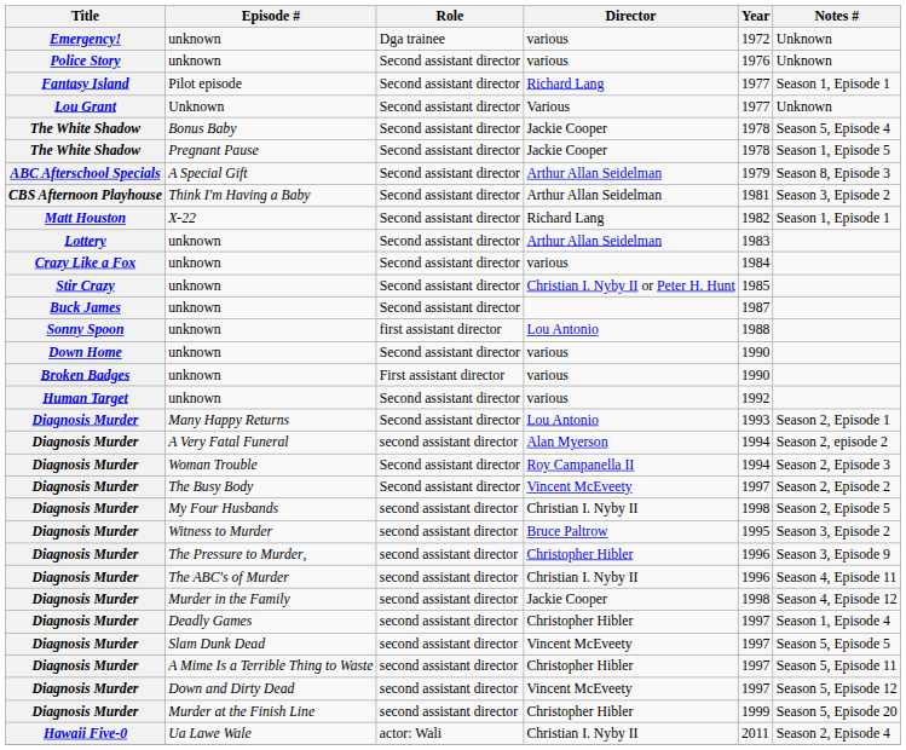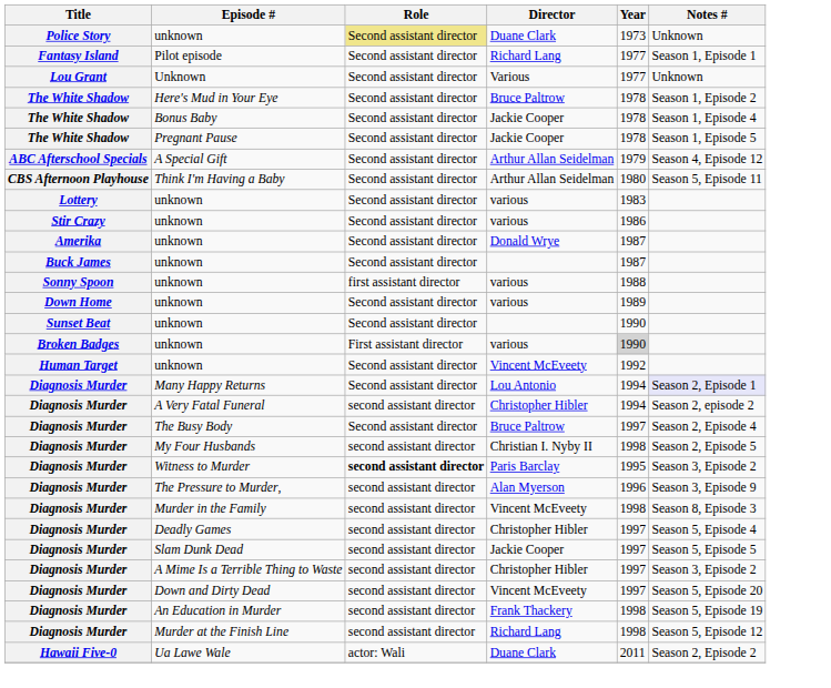 <table class="wikitable plainrowheaders sortable">
 <tr>
 <th scope="col">Title</th>
 <th scope="col" class="unsortable">Episode #</th>
 <th scope="col">Role</th>
 <th scope="col">Director</th>
 <th scope="col">Year</th>
 <th scope="col" class="unsortable">Notes #</th>
 </tr>
 <tr>
-<th scope="row"><em><a href='#'>Emergency!</a></em></th>
-<td>unknown</td>
-<td>Dga trainee</td>
-<td>various</td>
-<td>1972</td>
-<td>Unknown</td>
-</tr>
-<tr>
 <th scope="row"><em><a href='#'>Police Story</a></em></th>
 <td>unknown</td>
-<td>Second assistant director</td>
-<td>various</td>
-<td>1976</td>
+<td style="background: khaki;">Second assistant director</td>
+<td><a href='#'>Duane Clark</a></td>
+<td>1973</td>
 <td>Unknown</td>
 </tr>
 <tr>
 <th scope="row"><em><a href='#'>Fantasy Island</a></em></th>
 <td>Pilot episode</td>
 <td>Second assistant director</td>
 <td><a href='#'>Richard Lang</a></td>
 <td>1977</td>
 <td>Season 1, Episode 1</td>
 </tr>
 <tr>
 <th scope="row"><em><a href='#'>Lou Grant</a></em></th>
 <td>Unknown</td>
 <td>Second assistant director</td>
 <td>Various</td>
 <td>1977</td>
 <td>Unknown</td>
 </tr>
 <tr>
+<th scope="row"><em><a href='#'>The White Shadow</a></em></th>
+<td><em>Here's Mud in Your Eye</em></td>
+<td>Second assistant director</td>
+<td><a href='#'>Bruce Paltrow</a></td>
+<td>1978</td>
+<td>Season 1, Episode 2</td>
+</tr>
+<tr>
 <th scope="row"><em>The White Shadow</em></th>
 <td><em>Bonus Baby </em></td>
 <td>Second assistant director</td>
 <td>Jackie Cooper</td>
 <td>1978</td>
-<td>Season 5, Episode 4</td>
+<td>Season 1, Episode 4</td>
 </tr>
 <tr>
 <th scope="row"><em>The White Shadow</em></th>
 <td><em>Pregnant Pause</em></td>
 <td>Second assistant director</td>
 <td>Jackie Cooper</td>
 <td>1978</td>
 <td>Season 1, Episode 5</td>
 </tr>
 <tr>
 <th scope="row"><em><a href='#'>ABC Afterschool Specials</a></em></th>
 <td><em>A Special Gift</em></td>
 <td>Second assistant director</td>
 <td><a href='#'>Arthur Allan Seidelman</a></td>
 <td>1979</td>
-<td>Season 8, Episode 3</td>
+<td>Season 4, Episode 12</td>
 </tr>
 <tr>
 <th scope="row"><em>CBS Afternoon Playhouse</em></th>
 <td><em> Think I'm Having a Baby</em></td>
 <td>Second assistant director</td>
 <td>Arthur Allan Seidelman</td>
-<td>1981</td>
-<td>Season 3, Episode 2</td>
-</tr>
-<tr>
-<th scope="row"><em><a href='#'>Matt Houston</a></em></th>
-<td><em>X-22</em></td>
-<td>Second assistant director</td>
-<td>Richard Lang</td>
-<td>1982</td>
-<td>Season 1, Episode 1</td>
+<td>1980</td>
+<td>Season 5, Episode 11</td>
 </tr>
 <tr>
 <th scope="row"><em><a href='#'>Lottery</a></em></th>
 <td>unknown</td>
 <td>Second assistant director</td>
-<td><a href='#'>Arthur Allan Seidelman</a></td>
+<td>various</td>
 <td>1983</td>
-<td></td>
-</tr>
-<tr>
-<th scope="row"><em><a href='#'>Crazy Like a Fox</a></em></th>
-<td>unknown</td>
-<td>Second assistant director</td>
-<td>various</td>
-<td>1984</td>
 <td></td>
 </tr>
 <tr>
 <th scope="row"><em><a href='#'>Stir Crazy</a></em></th>
 <td>unknown</td>
 <td>Second assistant director</td>
-<td><a href='#'>Christian I. Nyby II</a> or <a href='#'>Peter H. Hunt</a></td>
-<td>1985</td>
+<td>various</td>
+<td>1986</td>
+<td></td>
+</tr>
+<tr>
+<th scope="row"><em><a href='#'>Amerika</a></em></th>
+<td>unknown</td>
+<td>Second assistant director</td>
+<td><a href='#'>Donald Wrye</a></td>
+<td>1987</td>
 <td></td>
 </tr>
 <tr>
 <th scope="row"><em><a href='#'>Buck James</a></em></th>
 <td>unknown</td>
 <td>Second assistant director</td>
 <td></td>
 <td>1987</td>
 <td></td>
 </tr>
 <tr>
 <th scope="row"><em><a href='#'>Sonny Spoon</a></em></th>
 <td>unknown</td>
 <td>first assistant director</td>
-<td><a href='#'>Lou Antonio</a></td>
+<td>various</td>
 <td>1988</td>
 <td></td>
 </tr>
 <tr>
 <th scope="row"><em><a href='#'>Down Home</a></em></th>
 <td>unknown</td>
 <td>Second assistant director</td>
 <td>various</td>
+<td>1989</td>
+<td></td>
+</tr>
+<tr>
+<th scope="row"><em><a href='#'>Sunset Beat</a></em></th>
+<td>unknown</td>
+<td>Second assistant director</td>
+<td></td>
 <td>1990</td>
 <td></td>
 </tr>
 <tr>
 <th scope="row"><em><a href='#'>Broken Badges</a></em></th>
 <td>unknown</td>
 <td>First assistant director</td>
 <td>various</td>
-<td>1990</td>
+<td style="background: lightgrey;">1990</td>
 <td></td>
 </tr>
 <tr>
 <th scope="row"><em><a href='#'>Human Target</a></em></th>
 <td>unknown</td>
 <td>Second assistant director</td>
-<td>various</td>
+<td><a href='#'>Vincent McEveety</a></td>
 <td>1992</td>
 <td></td>
 </tr>
 <tr>
 <th scope="row"><em><a href='#'>Diagnosis Murder</a></em></th>
 <td><em>Many Happy Returns </em></td>
 <td>Second assistant director</td>
 <td><a href='#'>Lou Antonio</a></td>
-<td>1993</td>
-<td>Season 2, Episode 1</td>
+<td>1994</td>
+<td style="background: lavender;">Season 2, Episode 1</td>
 </tr>
 <tr>
 <th scope="row"><em>Diagnosis Murder</em></th>
 <td><em>A Very Fatal Funeral</em></td>
 <td>second assistant director</td>
-<td><a href='#'>Alan Myerson</a></td>
+<td><a href='#'>Christopher Hibler</a></td>
 <td>1994</td>
 <td>Season 2, episode 2</td>
 </tr>
 <tr>
 <th scope="row"><em>Diagnosis Murder</em></th>
-<td><em>Woman Trouble</em></td>
-<td>Second assistant director</td>
-<td><a href='#'>Roy Campanella II</a></td>
-<td>1994</td>
-<td>Season 2, Episode 3</td>
-</tr>
-<tr>
-<th scope="row"><em>Diagnosis Murder</em></th>
 <td><em>The Busy Body</em></td>
 <td>Second assistant director</td>
-<td><a href='#'>Vincent McEveety</a></td>
+<td><a href='#'>Bruce Paltrow</a></td>
 <td>1997</td>
-<td>Season 2, Episode 2</td>
+<td>Season 2, Episode 4</td>
 </tr>
 <tr>
 <th scope="row"><em>Diagnosis Murder</em></th>
 <td><em>My Four Husbands </em></td>
 <td>second assistant director</td>
 <td>Christian I. Nyby II</td>
 <td>1998</td>
 <td>Season 2, Episode 5</td>
 </tr>
 <tr>
 <th scope="row"><em>Diagnosis Murder</em></th>
 <td><em>Witness to Murder</em></td>
-<td>second assistant director</td>
-<td><a href='#'>Bruce Paltrow</a></td>
+<td><strong>second assistant director</strong></td>
+<td><a href='#'>Paris Barclay</a></td>
 <td>1995</td>
 <td>Season 3, Episode 2</td>
 </tr>
 <tr>
 <th scope="row"><em>Diagnosis Murder</em></th>
 <td><em>The Pressure to Murder</em>,</td>
 <td>second assistant director</td>
-<td><a href='#'>Christopher Hibler</a></td>
+<td><a href='#'>Alan Myerson</a></td>
 <td>1996</td>
 <td>Season 3, Episode 9</td>
 </tr>
 <tr>
 <th scope="row"><em>Diagnosis Murder</em></th>
-<td><em>The ABC's of Murder</em></td>
-<td>second assistant director</td>
-<td>Christian I. Nyby II</td>
-<td>1996</td>
-<td>Season 4, Episode 11</td>
-</tr>
-<tr>
-<th scope="row"><em>Diagnosis Murder</em></th>
 <td><em>Murder in the Family</em></td>
 <td>second assistant director</td>
-<td>Jackie Cooper</td>
+<td>Vincent McEveety</td>
 <td>1998</td>
-<td>Season 4, Episode 12</td>
+<td>Season 8, Episode 3</td>
 </tr>
 <tr>
 <th scope="row"><em>Diagnosis Murder</em></th>
 <td><em>Deadly Games</em></td>
 <td>second assistant director</td>
 <td>Christopher Hibler</td>
 <td>1997</td>
-<td>Season 1, Episode 4</td>
+<td>Season 5, Episode 4</td>
 </tr>
 <tr>
 <th scope="row"><em>Diagnosis Murder</em></th>
 <td><em>Slam Dunk Dead</em></td>
 <td>second assistant director</td>
-<td>Vincent McEveety</td>
+<td>Jackie Cooper</td>
 <td>1997</td>
 <td>Season 5, Episode 5</td>
 </tr>
 <tr>
 <th scope="row"><em>Diagnosis Murder</em></th>
 <td><em>A Mime Is a Terrible Thing to Waste</em></td>
 <td>second assistant director</td>
 <td>Christopher Hibler</td>
 <td>1997</td>
-<td>Season 5, Episode 11</td>
+<td>Season 3, Episode 2</td>
 </tr>
 <tr>
 <th scope="row"><em>Diagnosis Murder</em></th>
 <td><em>Down and Dirty Dead</em></td>
 <td>second assistant director</td>
 <td>Vincent McEveety</td>
 <td>1997</td>
-<td>Season 5, Episode 12</td>
+<td>Season 5, Episode 20</td>
+</tr>
+<tr>
+<th scope="row"><em>Diagnosis Murder</em></th>
+<td><em>An Education in Murder</em></td>
+<td>second assistant director</td>
+<td><a href='#'>Frank Thackery</a></td>
+<td>1998</td>
+<td>Season 5, Episode 19</td>
 </tr>
 <tr>
 <th scope="row"><em>Diagnosis Murder</em></th>
 <td><em>Murder at the Finish Line</em></td>
 <td>second assistant director</td>
-<td>Christopher Hibler</td>
-<td>1999</td>
-<td>Season 5, Episode 20</td>
+<td><a href='#'>Richard Lang</a></td>
+<td>1998</td>
+<td>Season 5, Episode 12</td>
 </tr>
 <tr>
 <th scope="row"><em><a href='#'>Hawaii Five-0</a></em></th>
 <td><em>Ua Lawe Wale</em></td>
 <td>actor: Wali</td>
-<td>Christian I. Nyby II</td>
+<td><a href='#'>Duane Clark</a></td>
 <td>2011</td>
-<td>Season 2, Episode 4</td>
+<td>Season 2, Episode 2</td>
 </tr>
 <tr>
 </tr>
 </table>
